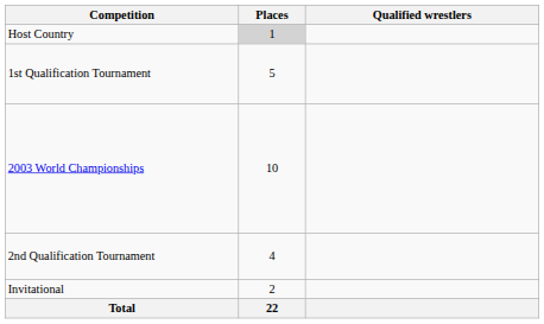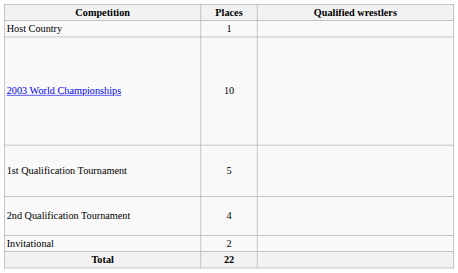 <table class = "wikitable">
 <tr>
 <th width=300>Competition</th>
 <th width=80>Places</th>
 <th width=300>Qualified wrestlers</th>
 </tr>
 <tr>
 <td>Host Country</td>
-<td align="center" style="background: lightgrey;">1</td>
+<td align="center">1</td>
 <td></td>
+</tr>
+<tr>
+<td><a href='#'>2003 World Championships</a></td>
+<td align="center">10</td>
+<td><br><br><br><br><br><br><br><br><br></td>
 </tr>
 <tr>
 <td>1st Qualification Tournament</td>
 <td align="center">5</td>
 <td><br><br><br><br></td>
-</tr>
-<tr>
-<td><a href='#'>2003 World Championships</a></td>
-<td align="center">10</td>
-<td><br><br><br><br><br><br><br><br><br></td>
 </tr>
 <tr>
 <td>2nd Qualification Tournament</td>
 <td align="center">4</td>
 <td><br><br><br></td>
 </tr>
 <tr>
 <td>Invitational</td>
 <td align="center">2</td>
 <td><br></td>
 </tr>
 <tr>
 <th>Total</th>
 <th>22</th>
 <th></th>
 </tr>
 </table>
